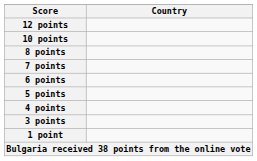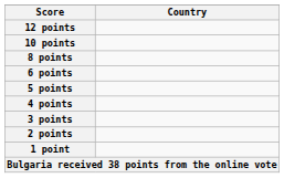 <table class="wikitable">
 <tr>
 </tr>
 <tr>
 <th scope="col" width="33%">Score</th>
 <th scope="col">Country</th>
 </tr>
 <tr>
 <th scope="row">12 points</th>
 <td></td>
 </tr>
 <tr>
 <th scope="row">10 points</th>
 <td></td>
 </tr>
 <tr>
 <th scope="row">8 points</th>
 <td></td>
 </tr>
 <tr>
-<th scope="row">7 points</th>
-<td></td>
-</tr>
-<tr>
 <th scope="row">6 points</th>
 <td></td>
 </tr>
 <tr>
 <th scope="row">5 points</th>
 <td></td>
 </tr>
 <tr>
 <th scope="row">4 points</th>
 <td></td>
 </tr>
 <tr>
 <th scope="row">3 points</th>
 <td></td>
 </tr>
 <tr>
+<th scope="row">2 points</th>
+<td></td>
+</tr>
+<tr>
 <th scope="row">1 point</th>
 <td></td>
 </tr>
 <tr>
 <th colspan="2">Bulgaria received 38 points from the online vote</th>
 </tr>
 </table>
